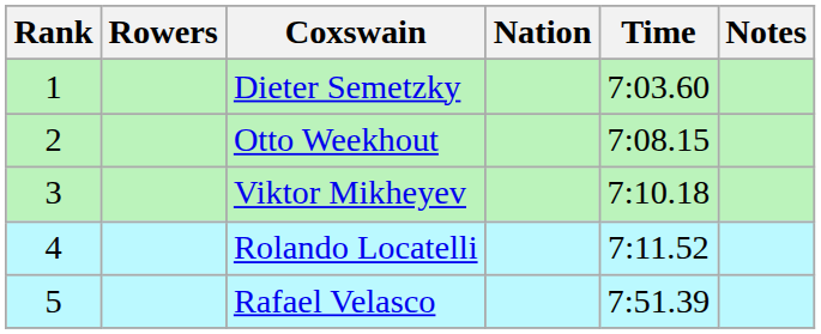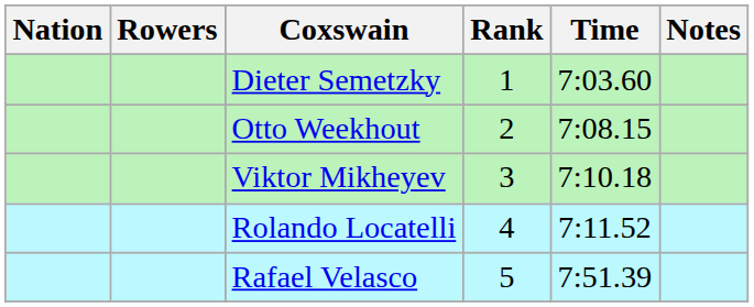 <table class="wikitable sortable" style="text-align:center">
 <tr>
-<th>Rank</th>
+<th>Nation</th>
 <th>Rowers</th>
 <th>Coxswain</th>
-<th>Nation</th>
+<th>Rank</th>
 <th>Time</th>
 <th>Notes</th>
 </tr>
 <tr bgcolor=bbf3bb>
-<td>1</td>
+<td align=left></td>
 <td align=left></td>
 <td align=left><a href='#'>Dieter Semetzky</a></td>
-<td align=left></td>
+<td>1</td>
 <td>7:03.60</td>
 <td></td>
 </tr>
 <tr bgcolor=bbf3bb>
-<td>2</td>
+<td align=left></td>
 <td align=left></td>
 <td align=left><a href='#'>Otto Weekhout</a></td>
-<td align=left></td>
+<td>2</td>
 <td>7:08.15</td>
 <td></td>
 </tr>
 <tr bgcolor=bbf3bb>
-<td>3</td>
+<td align=left></td>
 <td align=left></td>
 <td align=left><a href='#'>Viktor Mikheyev</a></td>
-<td align=left></td>
+<td>3</td>
 <td>7:10.18</td>
 <td></td>
 </tr>
 <tr bgcolor=bbf9ff>
-<td>4</td>
+<td align=left></td>
 <td align=left></td>
 <td align=left><a href='#'>Rolando Locatelli</a></td>
-<td align=left></td>
+<td>4</td>
 <td>7:11.52</td>
 <td></td>
 </tr>
 <tr bgcolor=bbf9ff>
-<td>5</td>
+<td align=left></td>
 <td align=left></td>
 <td align=left><a href='#'>Rafael Velasco</a></td>
-<td align=left></td>
+<td>5</td>
 <td>7:51.39</td>
 <td></td>
 </tr>
 </table>
